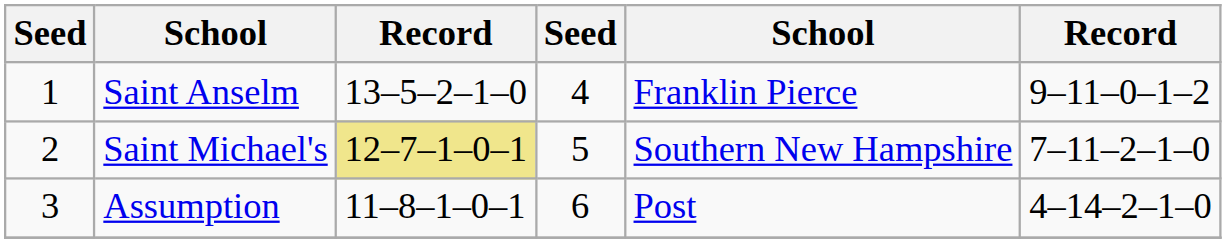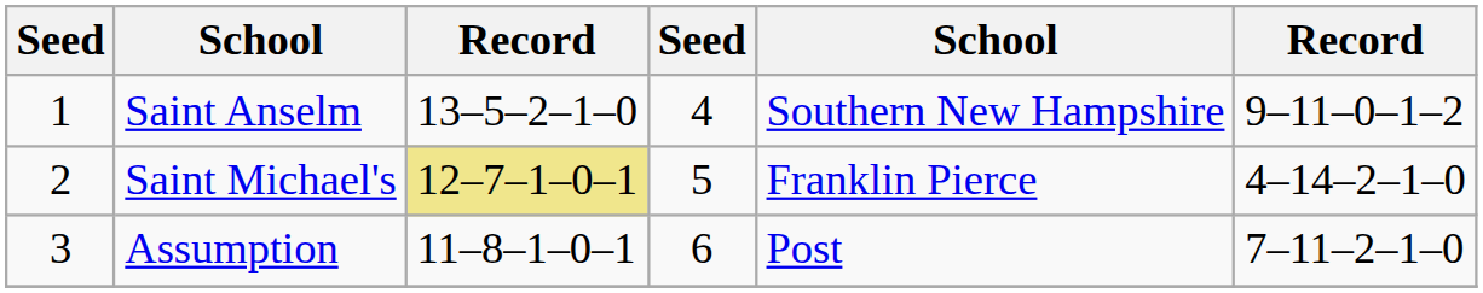 <table class="wikitable">
 <tr>
 <th>Seed</th>
 <th>School</th>
 <th>Record</th>
 <th>Seed</th>
 <th>School</th>
 <th>Record</th>
 </tr>
 <tr>
 <td align=center>1</td>
 <td><a href='#'>Saint Anselm</a></td>
 <td>13–5–2–1–0</td>
 <td align=center>4</td>
-<td><a href='#'>Franklin Pierce</a></td>
+<td><a href='#'>Southern New Hampshire</a></td>
 <td>9–11–0–1–2</td>
 </tr>
 <tr>
 <td align=center>2</td>
 <td><a href='#'>Saint Michael's</a></td>
 <td style="background: khaki;">12–7–1–0–1</td>
 <td align=center>5</td>
-<td><a href='#'>Southern New Hampshire</a></td>
-<td>7–11–2–1–0</td>
+<td><a href='#'>Franklin Pierce</a></td>
+<td>4–14–2–1–0</td>
 </tr>
 <tr>
 <td align=center>3</td>
 <td><a href='#'>Assumption</a></td>
 <td>11–8–1–0–1</td>
 <td align=center>6</td>
 <td><a href='#'>Post</a></td>
-<td>4–14–2–1–0</td>
+<td>7–11–2–1–0</td>
 </tr>
 <tr>
 </tr>
 </table>
